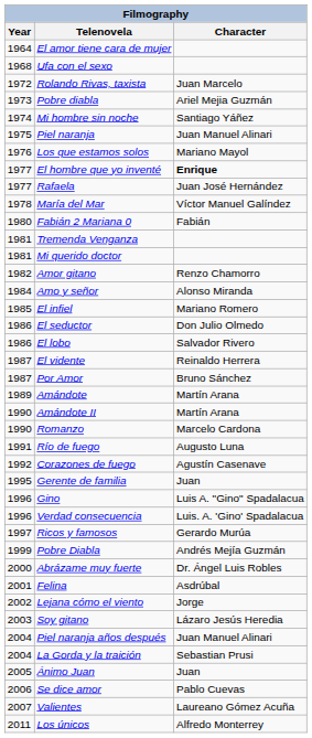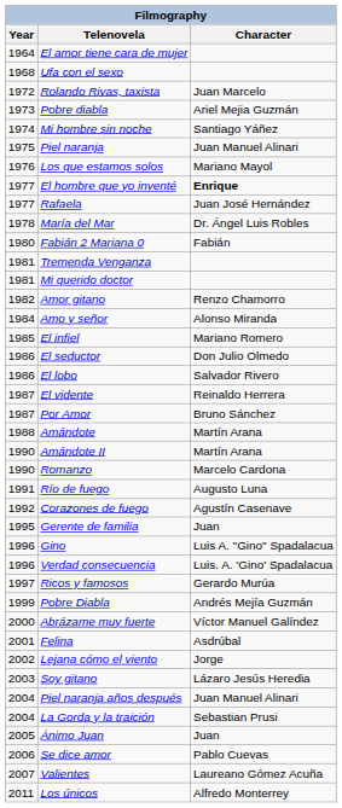 <table class="wikitable" style="font-size: 90%;">
 <tr>
 <th colspan="4" style="background: LightSteelBlue;">Filmography</th>
 </tr>
 <tr>
 <th>Year</th>
 <th>Telenovela</th>
 <th>Character</th>
 </tr>
 <tr>
 <td>1964</td>
 <td><em><a href='#'>El amor tiene cara de mujer</a></em></td>
 <td></td>
 </tr>
 <tr>
 <td>1968</td>
 <td><em><a href='#'>Ufa con el sexo</a></em></td>
 <td></td>
 </tr>
 <tr>
 <td>1972</td>
 <td><em><a href='#'>Rolando Rivas, taxista</a></em></td>
 <td>Juan Marcelo</td>
 </tr>
 <tr>
 <td>1973</td>
 <td><em><a href='#'>Pobre diabla</a></em></td>
 <td>Ariel Mejia Guzmán</td>
 </tr>
 <tr>
 <td>1974</td>
 <td><em><a href='#'>Mi hombre sin noche</a></em></td>
 <td>Santiago Yáñez</td>
 </tr>
 <tr>
 <td>1975</td>
 <td><em><a href='#'>Piel naranja</a></em></td>
 <td>Juan Manuel Alinari</td>
 </tr>
 <tr>
 <td>1976</td>
 <td><em><a href='#'>Los que estamos solos</a></em></td>
 <td>Mariano Mayol</td>
 </tr>
 <tr>
 <td>1977</td>
 <td><em><a href='#'>El hombre que yo inventé</a></em></td>
 <td><strong>Enrique</strong></td>
 </tr>
 <tr>
 <td>1977</td>
 <td><em><a href='#'>Rafaela</a></em></td>
 <td>Juan José Hernández</td>
 </tr>
 <tr>
 <td>1978</td>
 <td><em><a href='#'>María del Mar</a></em></td>
-<td>Víctor Manuel Galíndez</td>
+<td>Dr. Ángel Luis Robles</td>
 </tr>
 <tr>
 <td>1980</td>
 <td><em><a href='#'>Fabián 2 Mariana 0</a></em></td>
 <td>Fabián</td>
 </tr>
 <tr>
 <td>1981</td>
 <td><em><a href='#'>Tremenda Venganza</a></em></td>
 <td></td>
 </tr>
 <tr>
 <td>1981</td>
 <td><em><a href='#'>Mi querido doctor</a></em></td>
 <td></td>
 </tr>
 <tr>
 <td>1982</td>
 <td><em><a href='#'>Amor gitano</a></em></td>
 <td>Renzo Chamorro</td>
 </tr>
 <tr>
 <td>1984</td>
 <td><em><a href='#'>Amo y señor</a></em></td>
 <td>Alonso Miranda</td>
 </tr>
 <tr>
 <td>1985</td>
 <td><em><a href='#'>El infiel</a></em></td>
 <td>Mariano Romero</td>
 </tr>
 <tr>
 <td>1986</td>
 <td><em><a href='#'>El seductor</a></em></td>
 <td>Don Julio Olmedo</td>
 </tr>
 <tr>
 <td>1986</td>
 <td><em><a href='#'>El lobo</a></em></td>
 <td>Salvador Rivero</td>
 </tr>
 <tr>
 <td>1987</td>
 <td><em><a href='#'>El vidente</a></em></td>
 <td>Reinaldo Herrera</td>
 </tr>
 <tr>
 <td>1987</td>
 <td><em><a href='#'>Por Amor</a></em></td>
 <td>Bruno Sánchez</td>
 </tr>
 <tr>
-<td>1989</td>
+<td>1988</td>
 <td><em><a href='#'>Amándote</a></em></td>
 <td>Martín Arana</td>
 </tr>
 <tr>
 <td>1990</td>
 <td><em><a href='#'>Amándote II</a></em></td>
 <td>Martín Arana</td>
 </tr>
 <tr>
 <td>1990</td>
 <td><em><a href='#'>Romanzo</a></em></td>
 <td>Marcelo Cardona</td>
 </tr>
 <tr>
 <td>1991</td>
 <td><em><a href='#'>Río de fuego</a></em></td>
 <td>Augusto Luna</td>
 </tr>
 <tr>
 <td>1992</td>
 <td><em><a href='#'>Corazones de fuego</a></em></td>
 <td>Agustín Casenave</td>
 </tr>
 <tr>
 <td>1995</td>
 <td><em><a href='#'>Gerente de familia</a></em></td>
 <td>Juan</td>
 </tr>
 <tr>
 <td>1996</td>
 <td><em><a href='#'>Gino</a></em></td>
 <td>Luis A. "Gino" Spadalacua</td>
 </tr>
 <tr>
 <td>1996</td>
 <td><em><a href='#'>Verdad consecuencia</a></em></td>
 <td>Luis. A. 'Gino' Spadalacua</td>
 </tr>
 <tr>
 <td>1997</td>
 <td><em><a href='#'>Ricos y famosos</a></em></td>
 <td>Gerardo Murúa</td>
 </tr>
 <tr>
 <td>1999</td>
 <td><em><a href='#'>Pobre Diabla</a></em></td>
 <td>Andrés Mejía Guzmán</td>
 </tr>
 <tr>
 <td>2000</td>
 <td><em><a href='#'>Abrázame muy fuerte</a></em></td>
-<td>Dr. Ángel Luis Robles</td>
+<td>Víctor Manuel Galíndez</td>
 </tr>
 <tr>
 <td>2001</td>
 <td><em><a href='#'>Felina</a></em></td>
 <td>Asdrúbal</td>
 </tr>
 <tr>
 <td>2002</td>
 <td><em><a href='#'>Lejana cómo el viento</a></em></td>
 <td>Jorge</td>
 </tr>
 <tr>
 <td>2003</td>
 <td><em><a href='#'>Soy gitano</a></em></td>
 <td>Lázaro Jesús Heredia</td>
 </tr>
 <tr>
 <td>2004</td>
 <td><em><a href='#'>Piel naranja años después</a></em></td>
 <td>Juan Manuel Alinari</td>
 </tr>
 <tr>
 <td>2004</td>
 <td><em><a href='#'>La Gorda y la traición</a></em></td>
 <td>Sebastian Prusi</td>
 </tr>
 <tr>
 <td>2005</td>
 <td><em><a href='#'>Ánimo Juan</a></em></td>
 <td>Juan</td>
 </tr>
 <tr>
 <td>2006</td>
 <td><em><a href='#'>Se dice amor</a></em></td>
 <td>Pablo Cuevas</td>
 </tr>
 <tr>
 <td>2007</td>
 <td><em><a href='#'>Valientes</a></em></td>
 <td>Laureano Gómez Acuña</td>
 </tr>
 <tr>
 <td>2011</td>
 <td><em><a href='#'>Los únicos</a></em></td>
 <td>Alfredo Monterrey</td>
 </tr>
 </table>
